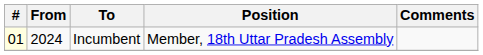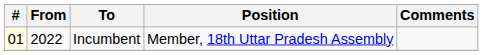 <table class="wikitable sortable">
 <tr>
 <th>#</th>
 <th>From</th>
 <th>To</th>
 <th>Position</th>
 <th>Comments</th>
 </tr>
 <tr>
 <td style="background: lightyellow;">01</td>
-<td>2024</td>
+<td>2022</td>
 <td>Incumbent</td>
 <td>Member, <a href='#'>18th Uttar Pradesh Assembly</a></td>
 <td></td>
 </tr>
 <tr>
 </tr>
 </table>
